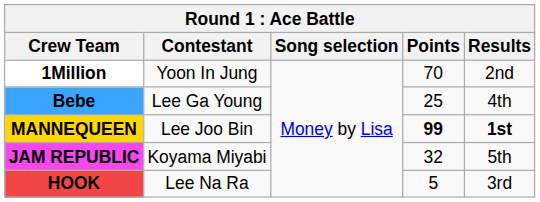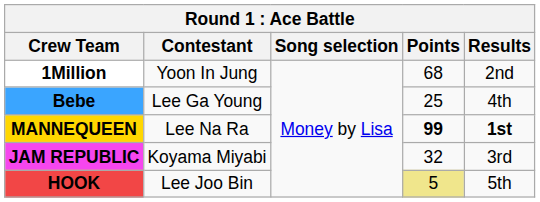 <table class="wikitable"  style="text-align:center; font-size:90%">
 <tr>
 <th colspan="5">Round 1 : Ace Battle</th>
 </tr>
 <tr style="background:#f2f2f2">
 <th scope="col">Crew Team</th>
 <th scope="col">Contestant</th>
 <th scope="col">Song selection</th>
 <th scope="col">Points</th>
 <th scope="col">Results</th>
 </tr>
 <tr>
 <td style="background:white"><strong>1Million</strong></td>
 <td>Yoon In Jung</td>
 <td rowspan="6"><a href='#'>Money</a> by <a href='#'>Lisa</a></td>
-<td>70</td>
+<td>68</td>
 <td>2nd</td>
 </tr>
 <tr>
 <td style="background:#3AA5FF"><strong>Bebe</strong></td>
 <td>Lee Ga Young</td>
 <td>25</td>
 <td>4th</td>
 </tr>
 <tr>
 <td style="background:gold"><strong>MANNEQUEEN</strong></td>
-<td>Lee Joo Bin</td>
+<td>Lee Na Ra</td>
 <td><strong>99</strong></td>
 <td><strong>1st</strong></td>
 </tr>
 <tr>
 <td style="background:#F646EE"><strong>JAM REPUBLIC</strong></td>
 <td>Koyama Miyabi</td>
 <td>32</td>
-<td>5th</td>
+<td>3rd</td>
 </tr>
 <tr>
 <td style="background:#F24646"><strong>HOOK</strong></td>
-<td>Lee Na Ra</td>
-<td>5</td>
-<td>3rd</td>
+<td>Lee Joo Bin</td>
+<td style="background: khaki;">5</td>
+<td>5th</td>
 </tr>
 </table>
